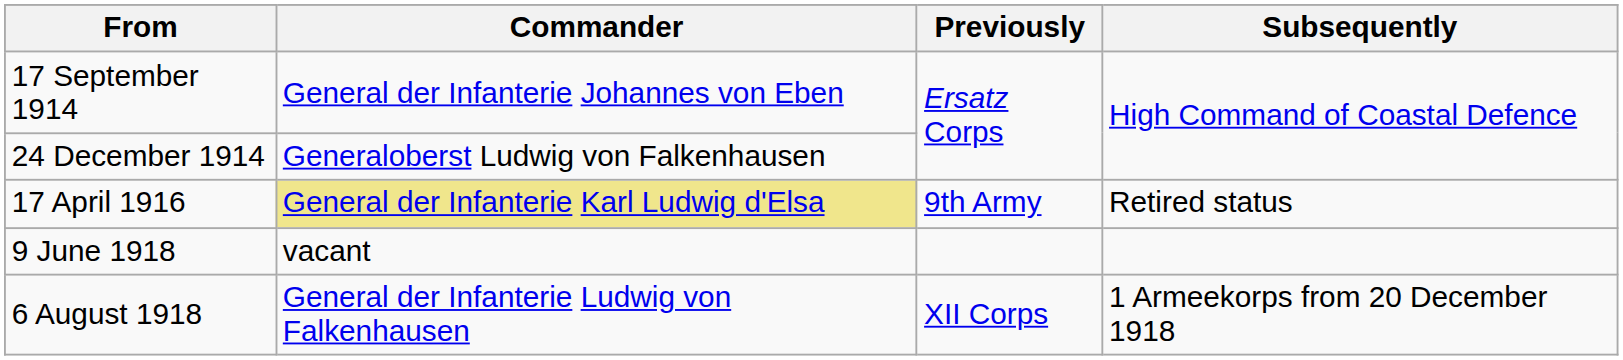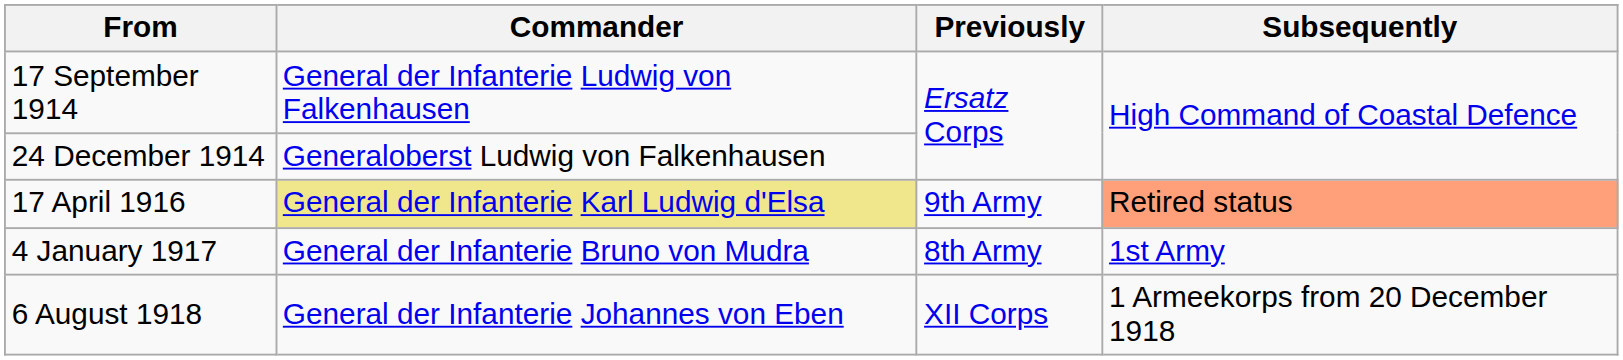 <table class="wikitable">
 <tr>
 <th>From</th>
 <th>Commander</th>
 <th>Previously</th>
 <th>Subsequently</th>
 </tr>
 <tr>
 <td>17 September 1914</td>
-<td><a href='#'>General der Infanterie</a> <a href='#'>Johannes von Eben</a></td>
+<td><a href='#'>General der Infanterie</a> <a href='#'>Ludwig von Falkenhausen</a></td>
 <td rowspan=2><a href='#'><em>Ersatz</em> Corps</a></td>
 <td rowspan=2><a href='#'>High Command of Coastal Defence</a></td>
 </tr>
 <tr>
 <td>24 December 1914</td>
 <td><a href='#'>Generaloberst</a> Ludwig von Falkenhausen</td>
 </tr>
 <tr>
 <td>17 April 1916</td>
 <td style="background: khaki;"><a href='#'>General der Infanterie</a> <a href='#'>Karl Ludwig d'Elsa</a></td>
 <td><a href='#'>9th Army</a></td>
-<td>Retired status</td>
+<td style="background: lightsalmon;">Retired status</td>
 </tr>
 <tr>
-<td>9 June 1918</td>
-<td>vacant</td>
-<td></td>
-<td></td>
+<td>4 January 1917</td>
+<td><a href='#'>General der Infanterie</a> <a href='#'>Bruno von Mudra</a></td>
+<td><a href='#'>8th Army</a></td>
+<td><a href='#'>1st Army</a></td>
 </tr>
 <tr>
 <td>6 August 1918</td>
-<td><a href='#'>General der Infanterie</a> <a href='#'>Ludwig von Falkenhausen</a></td>
+<td><a href='#'>General der Infanterie</a> <a href='#'>Johannes von Eben</a></td>
 <td><a href='#'>XII Corps</a></td>
 <td>1 Armeekorps from 20 December 1918</td>
 </tr>
 </table>
